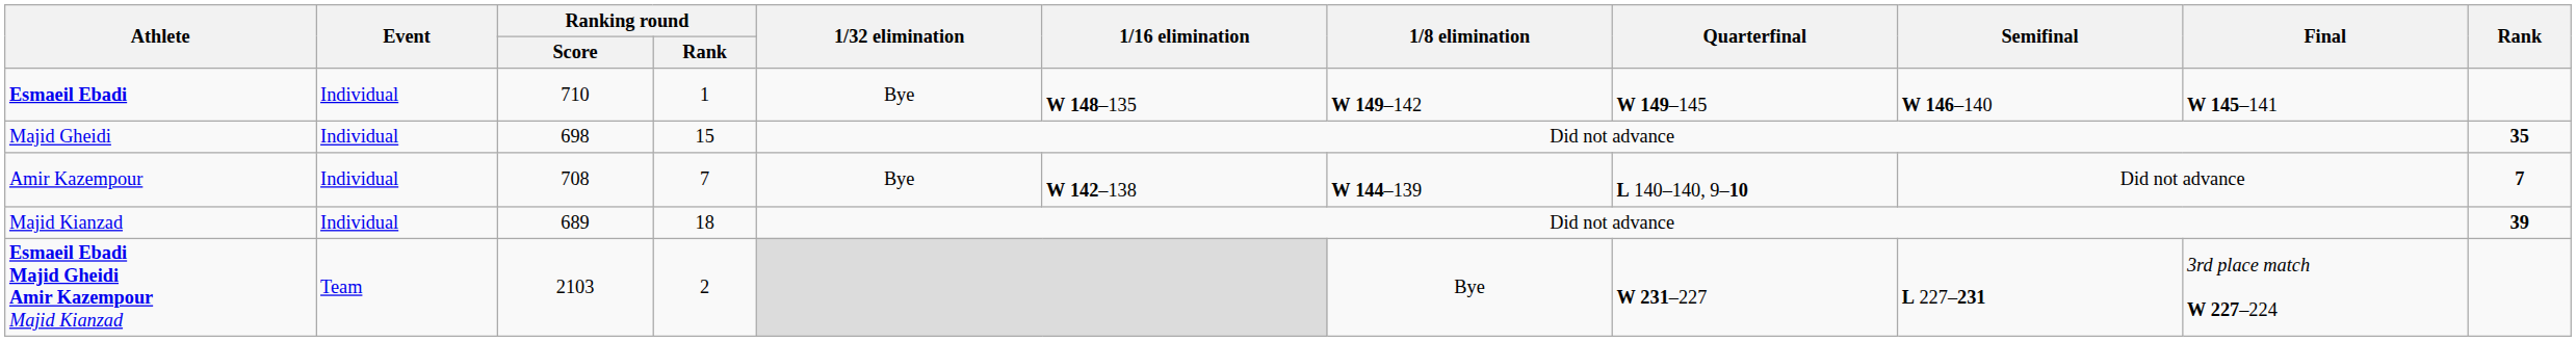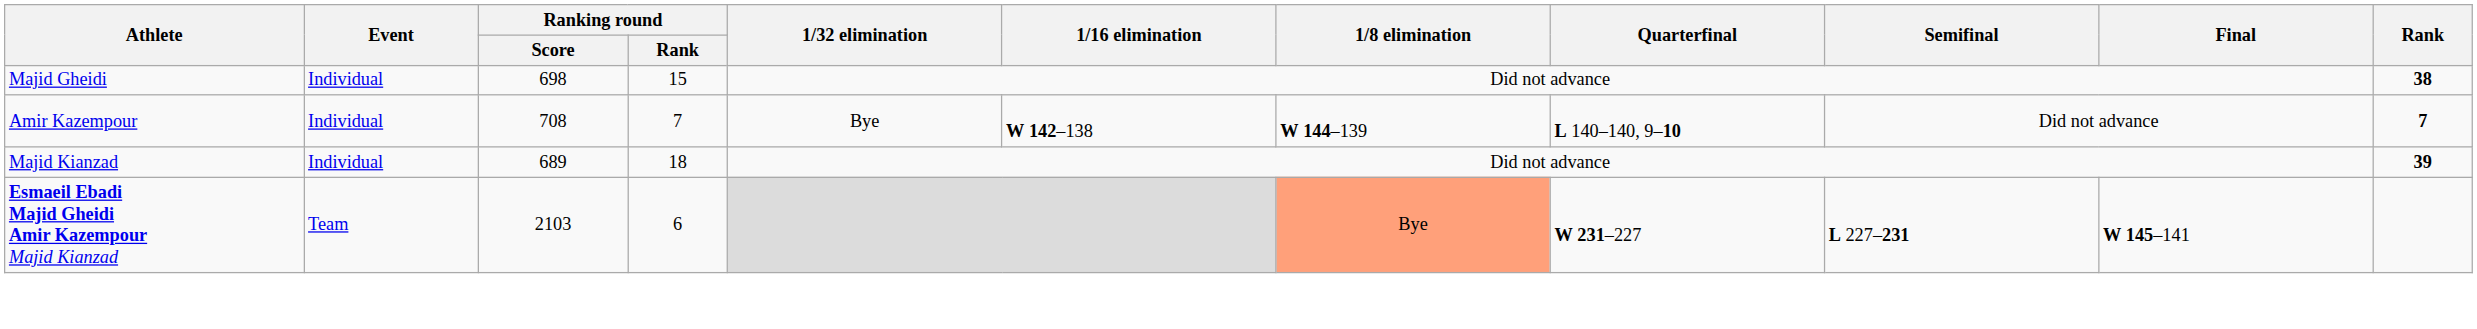 <table class="wikitable" width="98%" style="text-align:left; font-size:90%">
 <tr>
 <th rowspan="2" width="12%">Athlete</th>
 <th rowspan="2" width="7%">Event</th>
 <th colspan="2">Ranking round</th>
 <th rowspan="2" width="11%">1/32 elimination</th>
 <th rowspan="2" width="11%">1/16 elimination</th>
 <th rowspan="2" width="11%">1/8 elimination</th>
 <th rowspan="2" width="11%">Quarterfinal</th>
 <th rowspan="2" width="11%">Semifinal</th>
 <th rowspan="2" width="11%">Final</th>
 <th rowspan="2" width="4%">Rank</th>
 </tr>
 <tr>
 <th width="6%">Score</th>
 <th width="4%">Rank</th>
 </tr>
 <tr>
-<td><strong><a href='#'>Esmaeil Ebadi</a></strong></td>
-<td><a href='#'>Individual</a></td>
-<td align=center>710</td>
-<td align=center>1 <strong></strong></td>
-<td align=center>Bye</td>
-<td><br><strong>W</strong> <strong>148</strong>–135</td>
-<td><br><strong>W</strong> <strong>149</strong>–142</td>
-<td><br><strong>W</strong> <strong>149</strong>–145</td>
-<td><br><strong>W</strong> <strong>146</strong>–140</td>
-<td><br><strong>W</strong> <strong>145</strong>–141</td>
-<td align=center></td>
-</tr>
-<tr>
 <td><a href='#'>Majid Gheidi</a></td>
 <td><a href='#'>Individual</a></td>
 <td align=center>698</td>
 <td align=center>15</td>
 <td colspan=6 align=center>Did not advance</td>
-<td align=center><strong>35</strong></td>
+<td align=center><strong>38</strong></td>
 </tr>
 <tr>
 <td><a href='#'>Amir Kazempour</a></td>
 <td><a href='#'>Individual</a></td>
 <td align=center>708</td>
 <td align=center>7 <strong></strong></td>
 <td align=center>Bye</td>
 <td><br><strong>W</strong> <strong>142</strong>–138</td>
 <td><br><strong>W</strong> <strong>144</strong>–139</td>
 <td><br><strong>L</strong> 140–140, 9–<strong>10</strong> </td>
 <td colspan=2 align=center>Did not advance</td>
 <td align=center><strong>7</strong></td>
 </tr>
 <tr>
 <td><a href='#'>Majid Kianzad</a></td>
 <td><a href='#'>Individual</a></td>
 <td align=center>689</td>
 <td align=center>18</td>
 <td colspan=6 align=center>Did not advance</td>
 <td align=center><strong>39</strong></td>
 </tr>
 <tr>
 <td><strong><a href='#'>Esmaeil Ebadi</a><br><a href='#'>Majid Gheidi</a><br><a href='#'>Amir Kazempour</a></strong><br><em><a href='#'>Majid Kianzad</a></em></td>
 <td><a href='#'>Team</a></td>
 <td align=center>2103</td>
-<td align=center>2 <strong></strong></td>
+<td align=center>6 <strong></strong></td>
 <td colspan=2 bgcolor=#DCDCDC></td>
-<td align=center>Bye</td>
+<td align=center style="background: lightsalmon;">Bye</td>
 <td><br><strong>W</strong> <strong>231</strong>–227</td>
 <td><br><strong>L</strong> 227–<strong>231</strong></td>
-<td><em>3rd place match</em><br><br><strong>W</strong> <strong>227</strong>–224</td>
+<td><br><strong>W</strong> <strong>145</strong>–141</td>
 <td align=center></td>
 </tr>
 </table>
